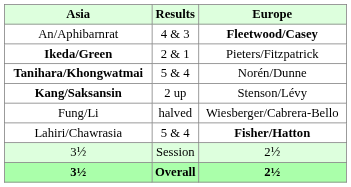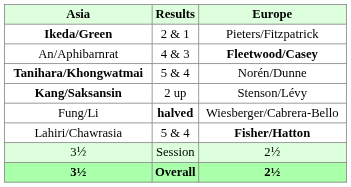 <table border="1" cellpadding="3" style="border-collapse:collapse; text-align:center;">
 <tr style="background:#ddffdd;">
 <th width=180>Asia</th>
 <th>Results</th>
 <th width=180>Europe</th>
 </tr>
 <tr>
+<td><strong>Ikeda/Green</strong></td>
+<td>2 & 1</td>
+<td>Pieters/Fitzpatrick</td>
+</tr>
+<tr>
 <td>An/Aphibarnrat</td>
 <td>4 & 3</td>
 <td><strong>Fleetwood/Casey</strong></td>
-</tr>
-<tr>
-<td><strong>Ikeda/Green</strong></td>
-<td>2 & 1</td>
-<td>Pieters/Fitzpatrick</td>
 </tr>
 <tr>
 <td><strong>Tanihara/Khongwatmai</strong></td>
 <td>5 & 4</td>
 <td>Norén/Dunne</td>
 </tr>
 <tr>
 <td><strong>Kang/Saksansin</strong></td>
 <td>2 up</td>
 <td>Stenson/Lévy</td>
 </tr>
 <tr>
 <td>Fung/Li</td>
-<td>halved</td>
+<td><strong>halved</strong></td>
 <td>Wiesberger/Cabrera-Bello</td>
 </tr>
 <tr>
 <td>Lahiri/Chawrasia</td>
 <td>5 & 4</td>
 <td><strong>Fisher/Hatton</strong></td>
 </tr>
 <tr style="background:#ddffdd;">
 <td>3½</td>
 <td>Session</td>
 <td>2½</td>
 </tr>
 <tr style="background:#aaffaa;">
 <th>3½</th>
 <th>Overall</th>
 <th>2½</th>
 </tr>
 </table>
